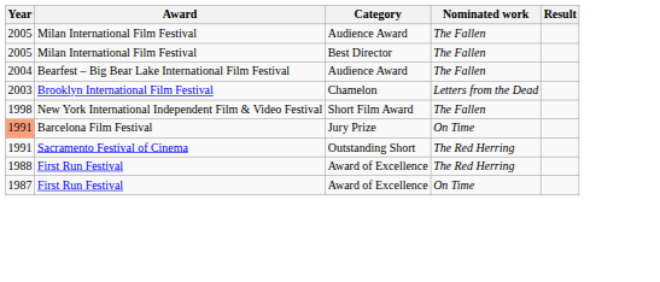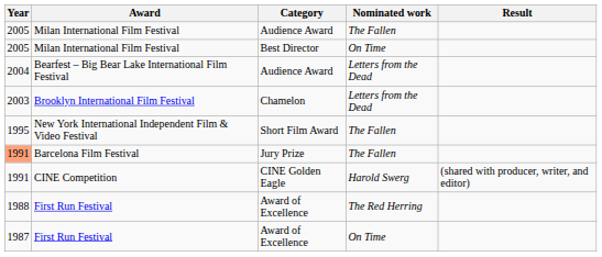 <table class="wikitable sortable">
 <tr>
 <th>Year</th>
 <th>Award</th>
 <th>Category</th>
 <th>Nominated work</th>
 <th>Result</th>
 </tr>
 <tr>
 <td rowspan=1>2005</td>
 <td>Milan International Film Festival</td>
 <td>Audience Award</td>
 <td><em>The Fallen</em></td>
 <td></td>
 </tr>
 <tr>
 <td rowspan=1>2005</td>
 <td>Milan International Film Festival</td>
 <td>Best Director</td>
-<td><em>The Fallen</em></td>
+<td><em>On Time</em></td>
 <td></td>
 </tr>
 <tr>
 <td rowspan=1>2004</td>
 <td>Bearfest – Big Bear Lake International Film Festival</td>
 <td>Audience Award</td>
-<td><em>The Fallen</em></td>
+<td><em>Letters from the Dead</em></td>
 <td></td>
 </tr>
 <tr>
 <td rowspan=1>2003</td>
 <td><a href='#'>Brooklyn International Film Festival</a></td>
 <td>Chamelon</td>
 <td><em>Letters from the Dead</em></td>
 <td></td>
 </tr>
 <tr>
-<td rowspan=1>1998</td>
+<td rowspan=1>1995</td>
 <td>New York International Independent Film & Video Festival</td>
 <td>Short Film Award</td>
 <td><em>The Fallen</em></td>
 <td></td>
 </tr>
 <tr>
 <td rowspan=1 style="background: lightsalmon;">1991</td>
 <td>Barcelona Film Festival</td>
 <td>Jury Prize</td>
-<td><em>On Time</em></td>
+<td><em>The Fallen</em></td>
 <td></td>
 </tr>
 <tr>
 <td rowspan=1>1991</td>
-<td><a href='#'>Sacramento Festival of Cinema</a></td>
-<td>Outstanding Short</td>
-<td><em>The Red Herring</em></td>
-<td></td>
+<td>CINE Competition</td>
+<td>CINE Golden Eagle</td>
+<td><em>Harold Swerg</em></td>
+<td> (shared with producer, writer, and editor)</td>
 </tr>
 <tr>
 <td rowspan=1>1988</td>
 <td><a href='#'>First Run Festival</a></td>
 <td>Award of Excellence</td>
 <td><em>The Red Herring</em></td>
 <td></td>
 </tr>
 <tr>
 <td rowspan=1>1987</td>
 <td><a href='#'>First Run Festival</a></td>
 <td>Award of Excellence</td>
 <td><em>On Time</em></td>
 <td></td>
 </tr>
 </table>
